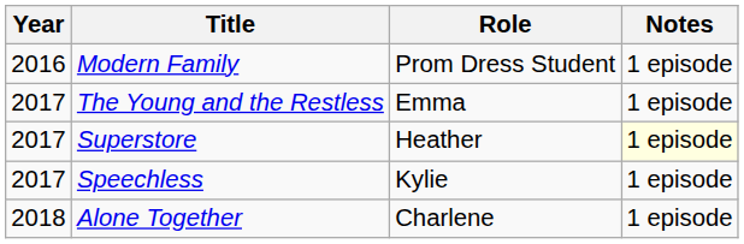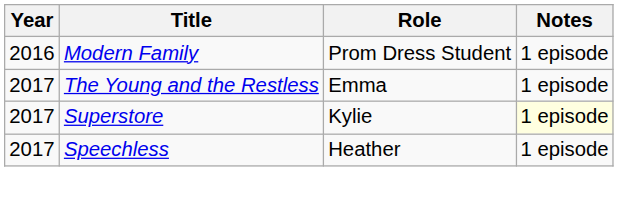 <table class="wikitable sortable">
 <tr>
 <th>Year</th>
 <th>Title</th>
 <th>Role</th>
 <th>Notes</th>
 </tr>
 <tr>
 <td>2016</td>
 <td><em><a href='#'>Modern Family</a></em></td>
 <td>Prom Dress Student</td>
 <td>1 episode</td>
 </tr>
 <tr>
 <td>2017</td>
 <td><em><a href='#'>The Young and the Restless</a></em></td>
 <td>Emma</td>
 <td>1 episode</td>
 </tr>
 <tr>
 <td>2017</td>
 <td><em><a href='#'>Superstore</a></em></td>
-<td>Heather</td>
+<td>Kylie</td>
 <td style="background: lightyellow;">1 episode</td>
 </tr>
 <tr>
 <td>2017</td>
 <td><em><a href='#'>Speechless</a></em></td>
-<td>Kylie</td>
-<td>1 episode</td>
-</tr>
-<tr>
-<td>2018</td>
-<td><em><a href='#'>Alone Together</a></em></td>
-<td>Charlene</td>
+<td>Heather</td>
 <td>1 episode</td>
 </tr>
 </table>
